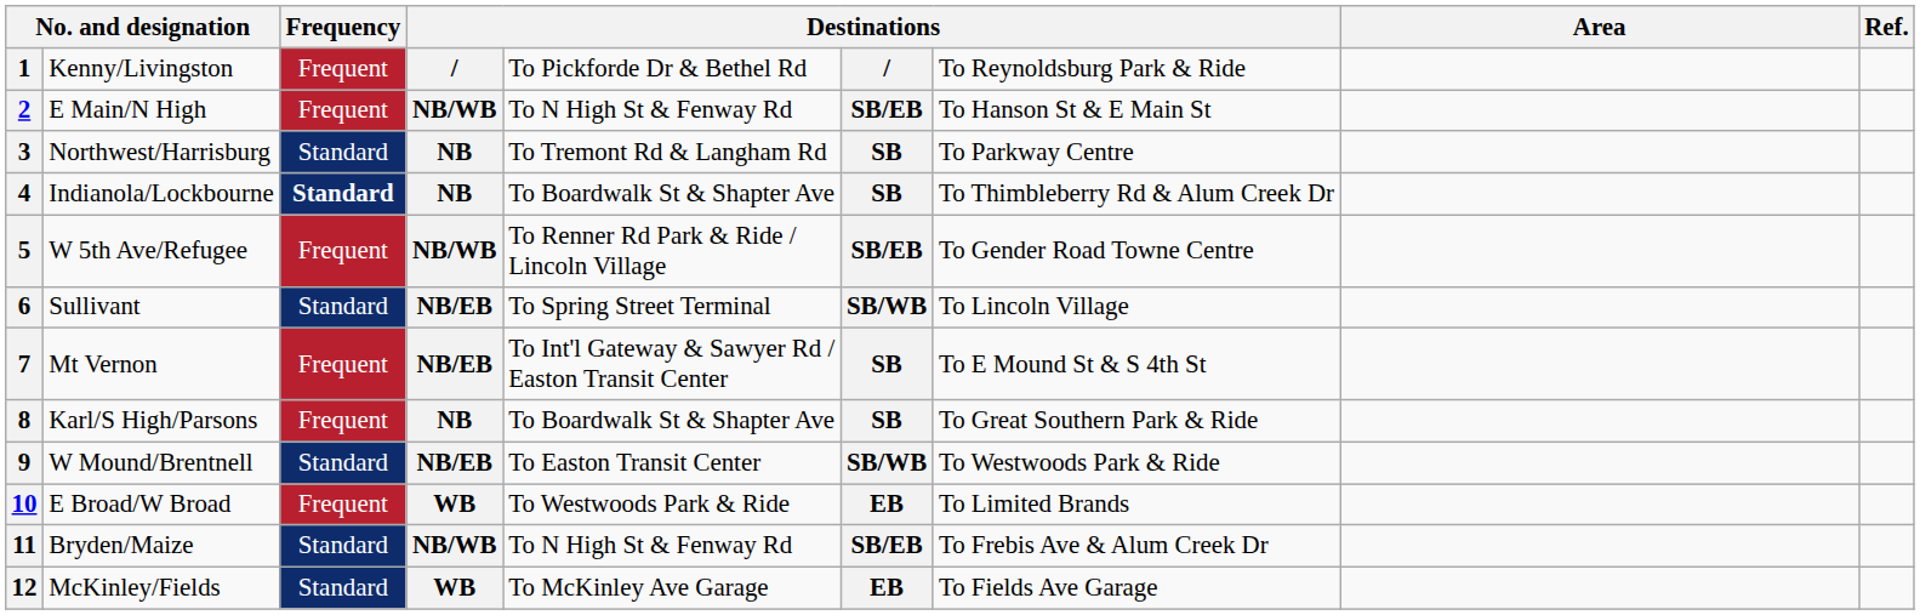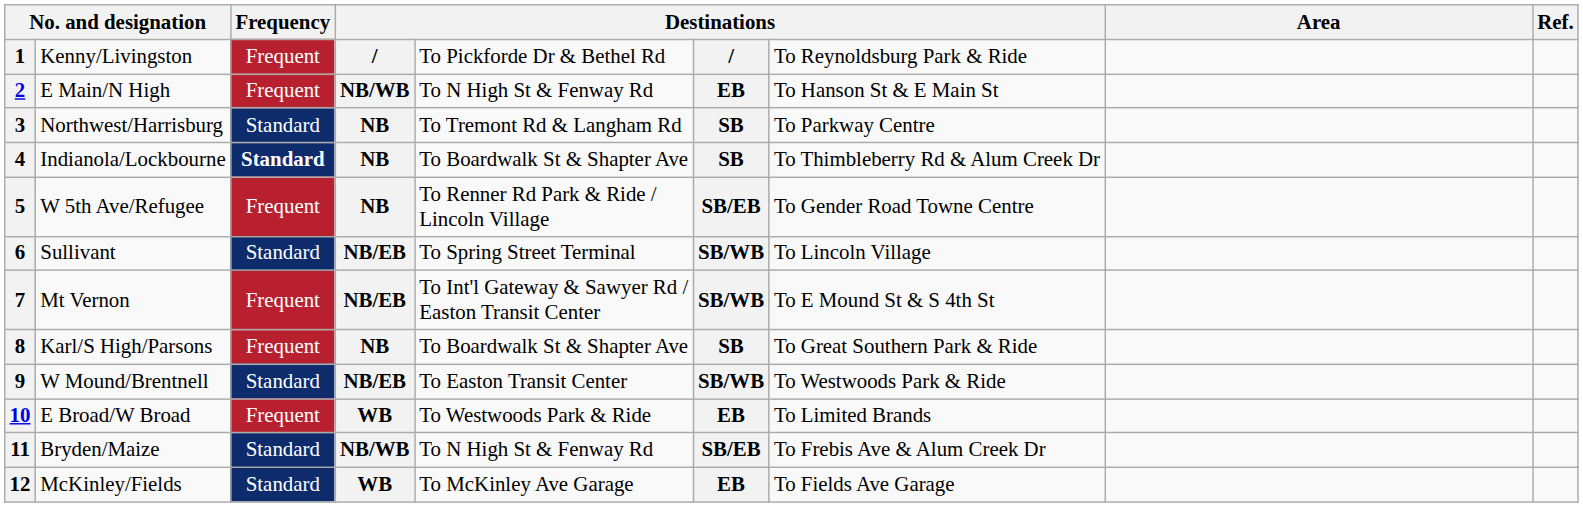 <table class="wikitable sortable" style="font-size: 90%;"|>
 <tr>
 <th colspan=2>No. and designation</th>
 <th>Frequency</th>
 <th colspan=4 class=unsortable>Destinations</th>
 <th class=unsortable>Area</th>
 <th class=unsortable>Ref.</th>
 </tr>
 <tr>
 <th style="text-align:center;">1</th>
 <td>Kenny/Livingston</td>
 <td style="background:#b8202f; color:white; text-align:center;">Frequent</td>
 <th>/</th>
 <td>To Pickforde Dr & Bethel Rd</td>
 <th>/</th>
 <td>To Reynoldsburg Park & Ride</td>
 <td style="width: 20em;"></td>
 <td></td>
 </tr>
 <tr>
 <th style="text-align:center;"><a href='#'>2</a></th>
 <td>E Main/N High</td>
 <td style="background:#b8202f; color:white; text-align:center;">Frequent</td>
 <th>NB/WB</th>
 <td>To N High St & Fenway Rd</td>
-<th>SB/EB</th>
+<th>EB</th>
 <td>To Hanson St & E Main St</td>
 <td></td>
 <td></td>
 </tr>
 <tr>
 <th style="text-align:center;">3</th>
 <td>Northwest/Harrisburg</td>
 <td style="background:#0e2c6c; color:white; text-align:center;">Standard</td>
 <th>NB</th>
 <td>To Tremont Rd & Langham Rd</td>
 <th>SB</th>
 <td>To Parkway Centre</td>
 <td></td>
 <td></td>
 </tr>
 <tr>
 <th style="text-align:center;">4</th>
 <td>Indianola/Lockbourne</td>
 <td style="background:#0e2c6c; color:white; text-align:center;"><strong>Standard</strong></td>
 <th>NB</th>
 <td>To Boardwalk St & Shapter Ave</td>
 <th>SB</th>
 <td>To Thimbleberry Rd & Alum Creek Dr</td>
 <td></td>
 <td></td>
 </tr>
 <tr>
 <th style="text-align:center;">5</th>
 <td>W 5th Ave/Refugee</td>
 <td style="background:#b8202f; color:white; text-align:center;">Frequent</td>
-<th>NB/WB</th>
+<th>NB</th>
 <td>To Renner Rd Park & Ride /<br>Lincoln Village</td>
 <th>SB/EB</th>
 <td>To Gender Road Towne Centre</td>
 <td></td>
 <td></td>
 </tr>
 <tr>
 <th style="text-align:center;">6</th>
 <td>Sullivant</td>
 <td style="background:#0e2c6c; color:white; text-align:center;">Standard</td>
 <th>NB/EB</th>
 <td>To Spring Street Terminal</td>
 <th>SB/WB</th>
 <td>To Lincoln Village</td>
 <td></td>
 <td></td>
 </tr>
 <tr>
 <th style="text-align:center;">7</th>
 <td>Mt Vernon</td>
 <td style="background:#b8202f; color:white; text-align:center;">Frequent</td>
 <th>NB/EB</th>
 <td>To Int'l Gateway & Sawyer Rd /<br>Easton Transit Center</td>
-<th>SB</th>
+<th>SB/WB</th>
 <td>To E Mound St & S 4th St</td>
 <td></td>
 <td></td>
 </tr>
 <tr>
 <th style="text-align:center;">8</th>
 <td>Karl/S High/Parsons</td>
 <td style="background:#b8202f; color:white; text-align:center;">Frequent</td>
 <th>NB</th>
 <td>To Boardwalk St & Shapter Ave</td>
 <th>SB</th>
 <td>To Great Southern Park & Ride</td>
 <td></td>
 <td></td>
 </tr>
 <tr>
 <th style="text-align:center;">9</th>
 <td>W Mound/Brentnell</td>
 <td style="background:#0e2c6c; color:white; text-align:center;">Standard</td>
 <th>NB/EB</th>
 <td>To Easton Transit Center</td>
 <th>SB/WB</th>
 <td>To Westwoods Park & Ride</td>
 <td></td>
 <td></td>
 </tr>
 <tr>
 <th style="text-align:center;"><a href='#'>10</a></th>
 <td>E Broad/W Broad</td>
 <td style="background:#b8202f; color:white; text-align:center;">Frequent</td>
 <th>WB</th>
 <td>To Westwoods Park & Ride</td>
 <th>EB</th>
 <td>To Limited Brands</td>
 <td></td>
 <td></td>
 </tr>
 <tr>
 <th style="text-align:center;">11</th>
 <td>Bryden/Maize</td>
 <td style="background:#0e2c6c; color:white; text-align:center;">Standard</td>
 <th>NB/WB</th>
 <td>To N High St & Fenway Rd</td>
 <th>SB/EB</th>
 <td>To Frebis Ave & Alum Creek Dr</td>
 <td></td>
 <td></td>
 </tr>
 <tr>
 <th style="text-align:center;">12</th>
 <td>McKinley/Fields</td>
 <td style="background:#0e2c6c; color:white; text-align:center;">Standard</td>
 <th>WB</th>
 <td>To McKinley Ave Garage</td>
 <th>EB</th>
 <td>To Fields Ave Garage</td>
 <td></td>
 <td></td>
 </tr>
 </table>
